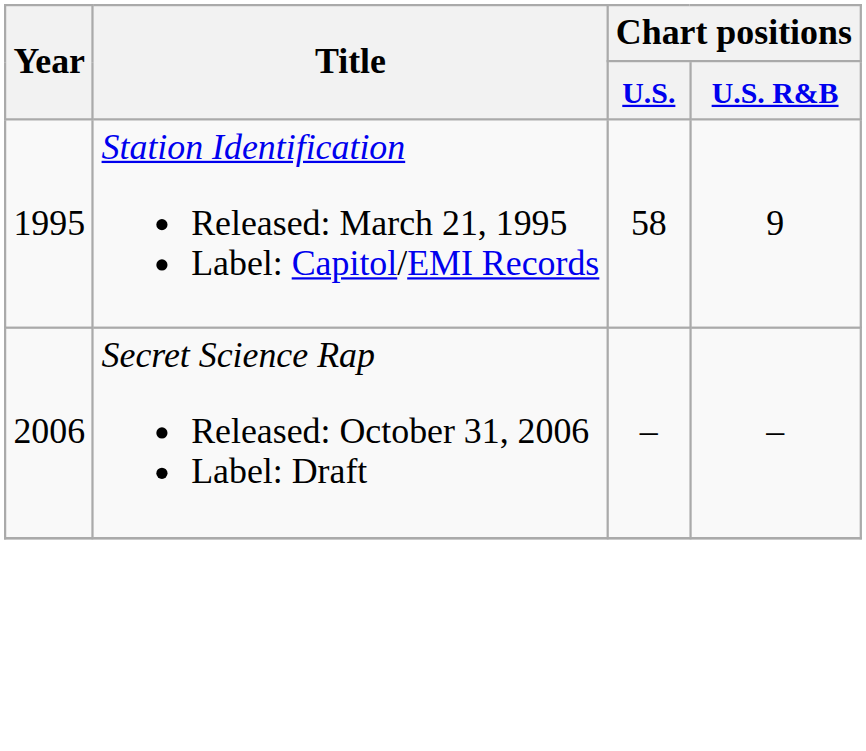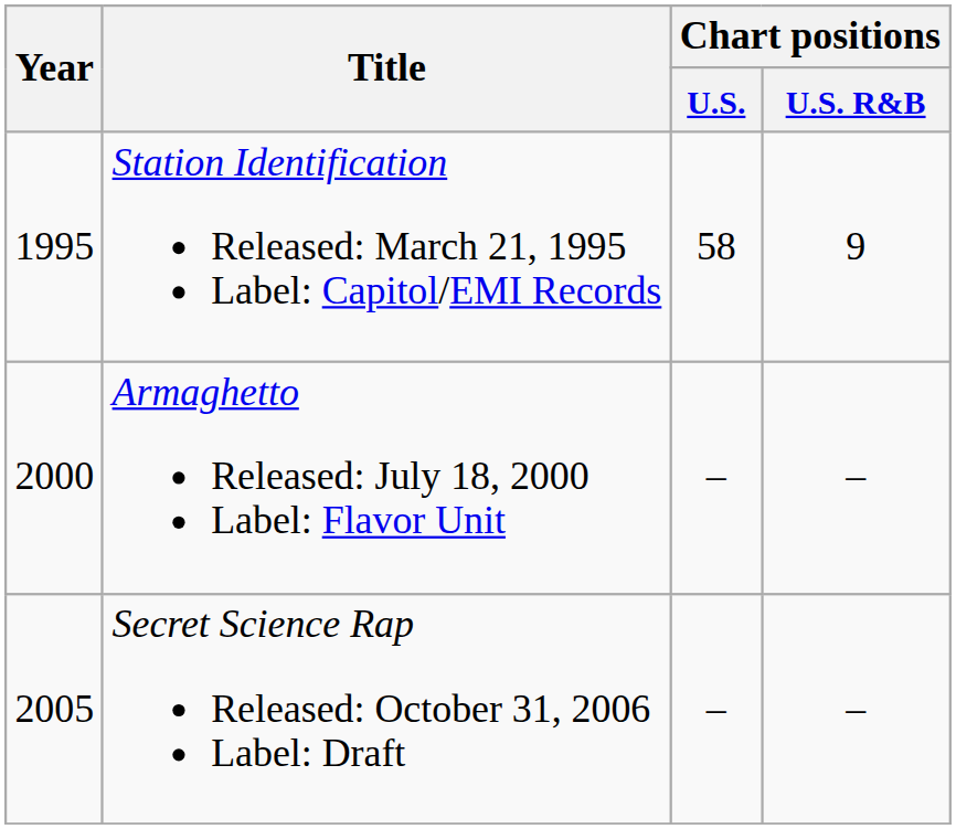 <table class="wikitable">
 <tr>
 <th rowspan="2">Year</th>
 <th rowspan="2">Title</th>
 <th colspan="2">Chart positions</th>
 </tr>
 <tr>
 <th><small><a href='#'>U.S.</a></small></th>
 <th><small><a href='#'>U.S. R&B</a></small></th>
 </tr>
 <tr>
 <td>1995</td>
 <td><em><a href='#'>Station Identification</a></em><br><ul><li>Released: March 21, 1995</li><li>Label: <a href='#'>Capitol</a>/<a href='#'>EMI Records</a></li></ul></td>
 <td align="center">58</td>
 <td align="center">9</td>
 </tr>
 <tr>
-<td>2006</td>
+<td>2000</td>
+<td><em><a href='#'>Armaghetto</a></em><br><ul><li>Released: July 18, 2000</li><li>Label: <a href='#'>Flavor Unit</a></li></ul></td>
+<td align="center">–</td>
+<td align="center">–</td>
+</tr>
+<tr>
+<td>2005</td>
 <td><em>Secret Science Rap</em><br><ul><li>Released: October 31, 2006</li><li>Label: Draft</li></ul></td>
 <td align="center">–</td>
 <td align="center">–</td>
 </tr>
 <tr>
 </tr>
 </table>
